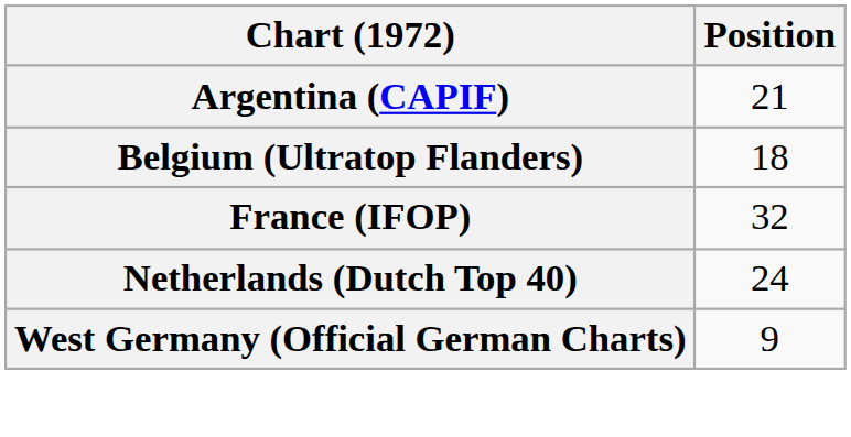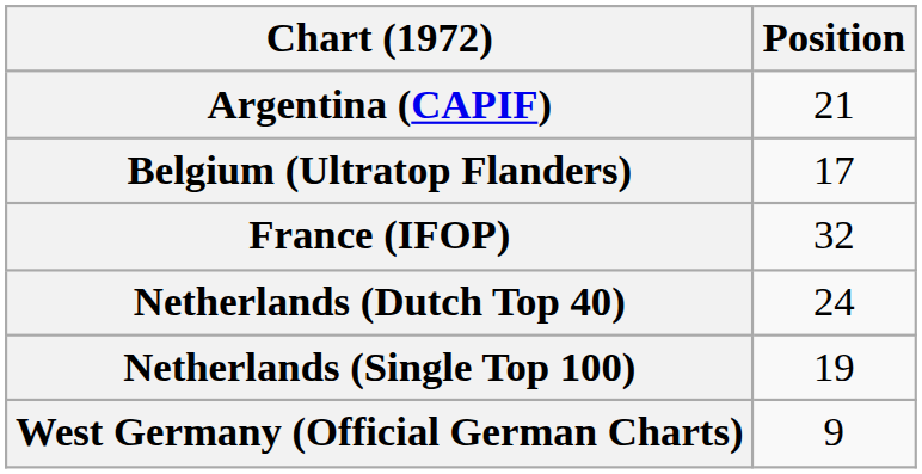 <table class="wikitable sortable plainrowheaders" style="text-align:center">
 <tr>
 <th>Chart (1972)</th>
 <th>Position</th>
 </tr>
 <tr>
 <th scope="row">Argentina (<a href='#'>CAPIF</a>) </th>
 <td align="center">21</td>
 </tr>
 <tr>
 <th scope="row">Belgium (Ultratop Flanders)</th>
-<td>18</td>
+<td>17</td>
 </tr>
 <tr>
 <th scope="row">France (IFOP)</th>
 <td>32</td>
 </tr>
 <tr>
 <th scope="row">Netherlands (Dutch Top 40)</th>
 <td>24</td>
 </tr>
 <tr>
+<th scope="row">Netherlands (Single Top 100)</th>
+<td>19</td>
+</tr>
+<tr>
 <th scope="row">West Germany (Official German Charts)</th>
 <td>9</td>
 </tr>
 </table>
